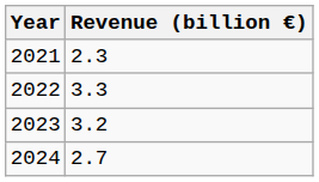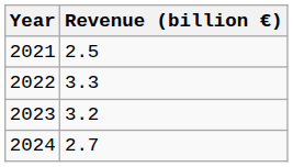 <table class="wikitable">
 <tr>
 <th>Year</th>
 <th>Revenue (billion €)</th>
 </tr>
 <tr>
 <td>2021</td>
-<td>2.3</td>
+<td>2.5</td>
 </tr>
 <tr>
 <td>2022</td>
 <td>3.3</td>
 </tr>
 <tr>
 <td>2023</td>
 <td>3.2</td>
 </tr>
 <tr>
 <td>2024</td>
 <td>2.7</td>
 </tr>
 </table>
